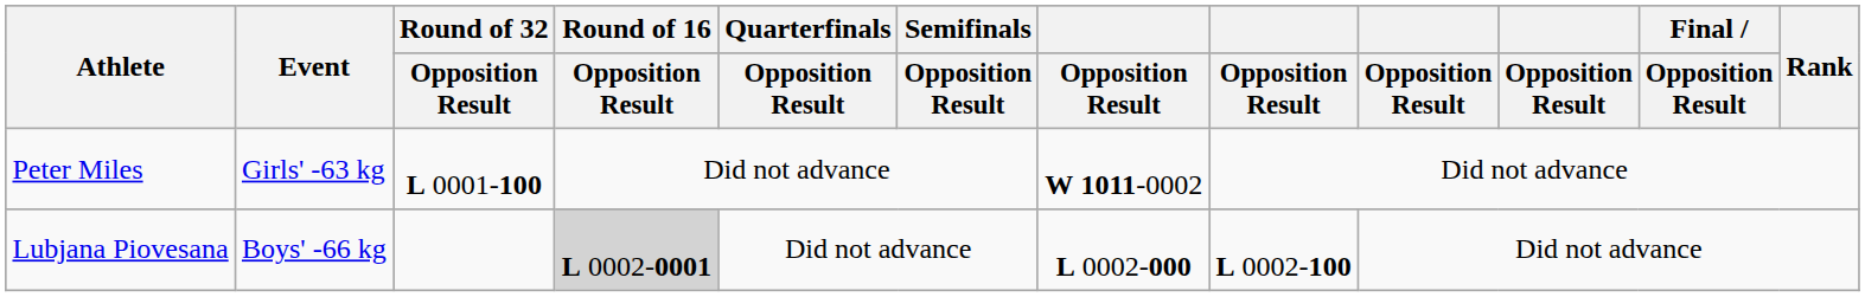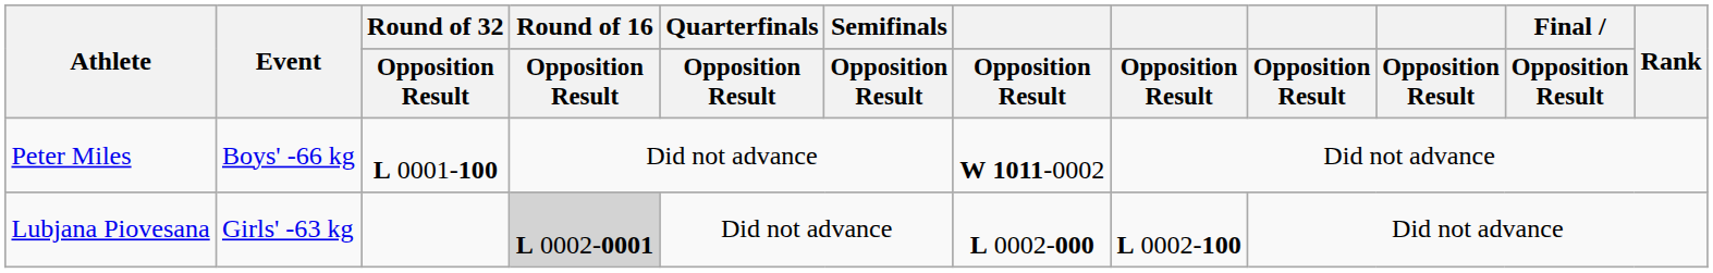 <table class="wikitable" style="font-size:90%">
 <tr>
 <th rowspan="2">Athlete</th>
 <th rowspan="2">Event</th>
 <th>Round of 32</th>
 <th>Round of 16</th>
 <th>Quarterfinals</th>
 <th>Semifinals</th>
 <th></th>
 <th></th>
 <th></th>
 <th></th>
 <th>Final / </th>
 <th rowspan=2>Rank</th>
 </tr>
 <tr style="font-size:95%">
 <th>Opposition<br>Result</th>
 <th>Opposition<br>Result</th>
 <th>Opposition<br>Result</th>
 <th>Opposition<br>Result</th>
 <th>Opposition<br>Result</th>
 <th>Opposition<br>Result</th>
 <th>Opposition<br>Result</th>
 <th>Opposition<br>Result</th>
 <th>Opposition<br>Result</th>
 </tr>
 <tr align=center>
 <td align=left><a href='#'>Peter Miles</a></td>
-<td align=left><a href='#'>Girls' -63 kg</a></td>
+<td align=left><a href='#'>Boys' -66 kg</a></td>
 <td> <br><strong>L</strong> 0001-<strong>100</strong></td>
 <td colspan="3">Did not advance</td>
 <td> <br><strong>W</strong> <strong>1011</strong>-0002</td>
 <td colspan="5">Did not advance</td>
 </tr>
 <tr align=center>
 <td align=left><a href='#'>Lubjana Piovesana</a></td>
-<td align=left><a href='#'>Boys' -66 kg</a></td>
+<td align=left><a href='#'>Girls' -63 kg</a></td>
 <td></td>
 <td style="background: lightgrey;"> <br><strong>L</strong> 0002-<strong>0001</strong></td>
 <td colspan="2">Did not advance</td>
 <td> <br><strong>L</strong> 0002-<strong>000</strong></td>
 <td> <br><strong>L</strong> 0002-<strong>100</strong></td>
 <td colspan="4">Did not advance</td>
 </tr>
 </table>
